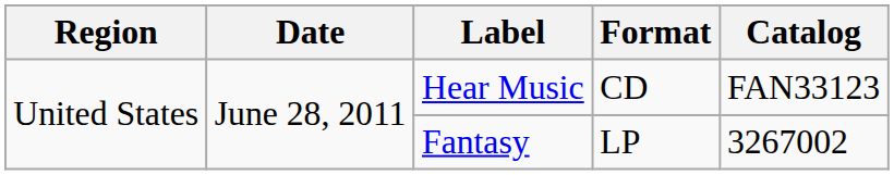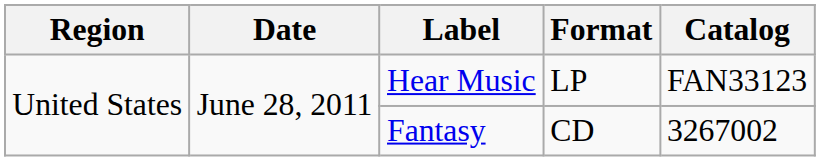 <table class="wikitable">
 <tr>
 <th>Region</th>
 <th>Date</th>
 <th>Label</th>
 <th>Format</th>
 <th>Catalog</th>
 </tr>
 <tr>
 <td rowspan=2>United States</td>
 <td rowspan=2>June 28, 2011</td>
 <td><a href='#'>Hear Music</a></td>
-<td>CD</td>
+<td>LP</td>
 <td>FAN33123</td>
 </tr>
 <tr>
 <td><a href='#'>Fantasy</a></td>
-<td>LP</td>
+<td>CD</td>
 <td>3267002</td>
 </tr>
 </table>
